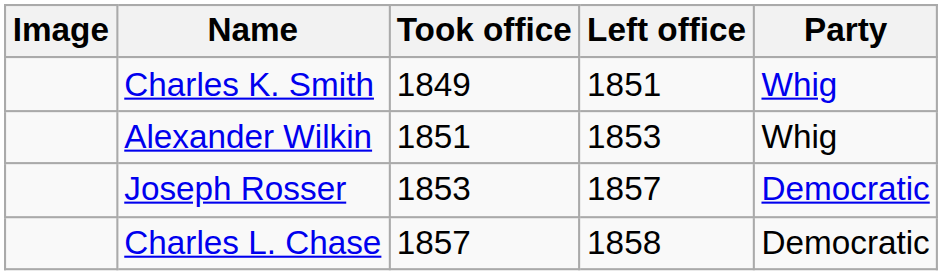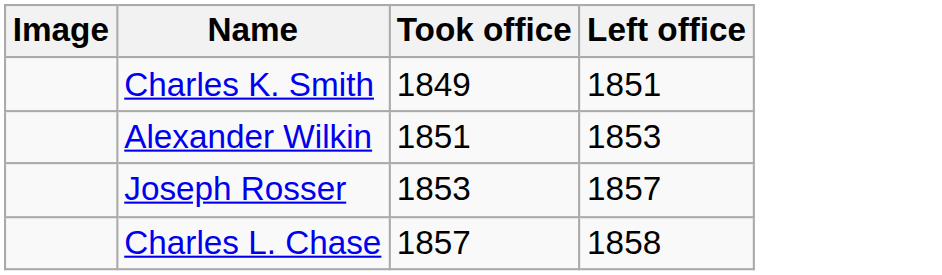 <table class=wikitable>
 <tr>
 <th>Image</th>
 <th>Name</th>
 <th>Took office</th>
 <th>Left office</th>
-<th>Party</th>
 </tr>
 <tr>
 <td></td>
 <td><a href='#'>Charles K. Smith</a></td>
 <td>1849</td>
 <td>1851</td>
-<td><a href='#'>Whig</a></td>
 </tr>
 <tr>
 <td></td>
 <td><a href='#'>Alexander Wilkin</a></td>
 <td>1851</td>
 <td>1853</td>
-<td>Whig</td>
 </tr>
 <tr>
 <td></td>
 <td><a href='#'>Joseph Rosser</a></td>
 <td>1853</td>
 <td>1857</td>
-<td><a href='#'>Democratic</a></td>
 </tr>
 <tr>
 <td></td>
 <td><a href='#'>Charles L. Chase</a></td>
 <td>1857</td>
 <td>1858</td>
-<td>Democratic</td>
 </tr>
 </table>
